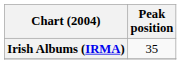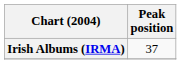 <table class="wikitable sortable plainrowheaders" style="text-align:center">
 <tr>
 <th scope="col">Chart (2004)</th>
 <th scope="col">Peak<br>position</th>
 </tr>
 <tr>
 <th scope="row">Irish Albums (<a href='#'>IRMA</a>)</th>
-<td style="text-align:center">35</td>
+<td style="text-align:center">37</td>
 </tr>
 <tr>
 </tr>
 <tr>
 </tr>
 </table>
